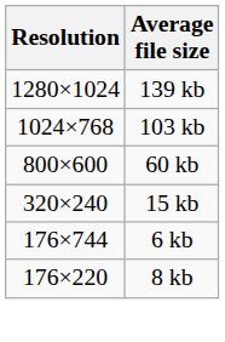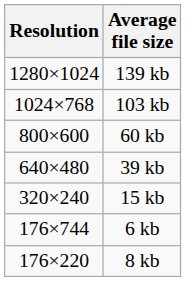 <table class="wikitable">
 <tr>
 <th>Resolution</th>
 <th width="50">Average file size</th>
 </tr>
 <tr align="center">
 <td>1280×1024</td>
 <td>139 kb</td>
 </tr>
 <tr align="center">
 <td>1024×768</td>
 <td>103 kb</td>
 </tr>
 <tr align="center">
 <td>800×600</td>
 <td>60 kb</td>
 </tr>
 <tr align="center">
+<td>640×480</td>
+<td>39 kb</td>
+</tr>
+<tr align="center">
 <td>320×240</td>
 <td>15 kb</td>
 </tr>
 <tr align="center">
 <td>176×744</td>
 <td>6 kb</td>
 </tr>
 <tr align="center">
 <td>176×220</td>
 <td>8 kb</td>
 </tr>
 </table>
